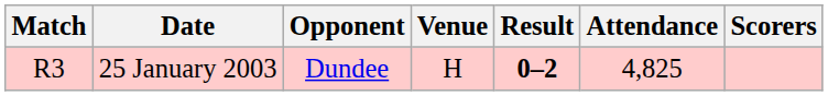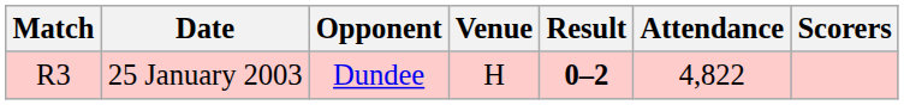 <table class="wikitable" style="font-size:100%; text-align:center">
 <tr>
 <th>Match</th>
 <th>Date</th>
 <th>Opponent</th>
 <th>Venue</th>
 <th>Result</th>
 <th>Attendance</th>
 <th>Scorers</th>
 </tr>
 <tr style="background: #FFCCCC;">
 <td>R3</td>
 <td>25 January 2003</td>
 <td><a href='#'>Dundee</a></td>
 <td>H</td>
 <td><strong>0–2</strong></td>
-<td>4,825</td>
+<td>4,822</td>
 <td></td>
 </tr>
 </table>
